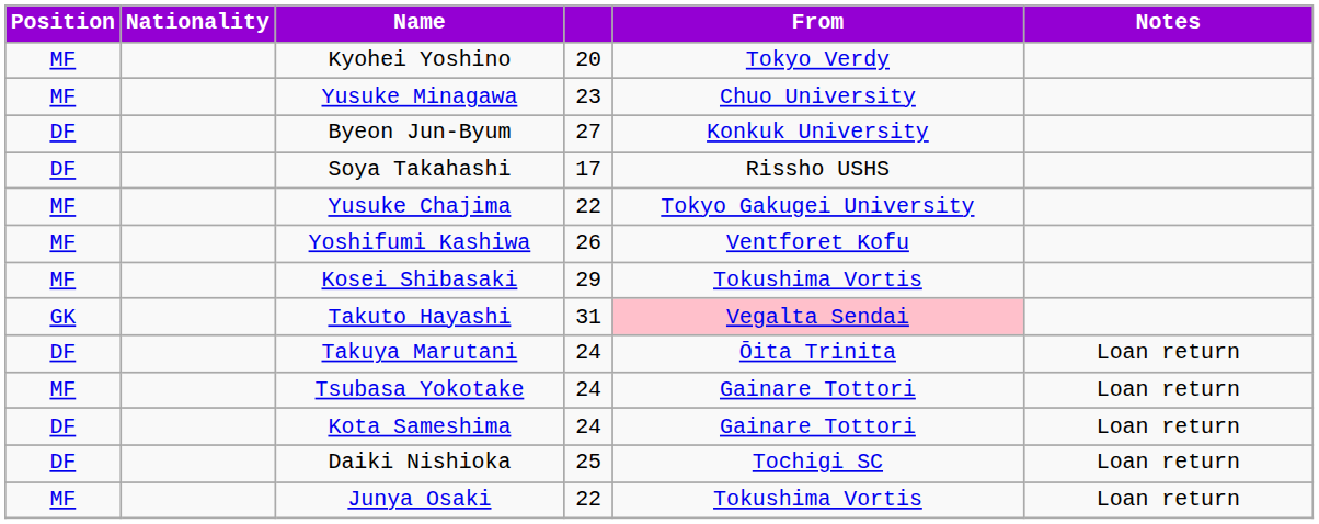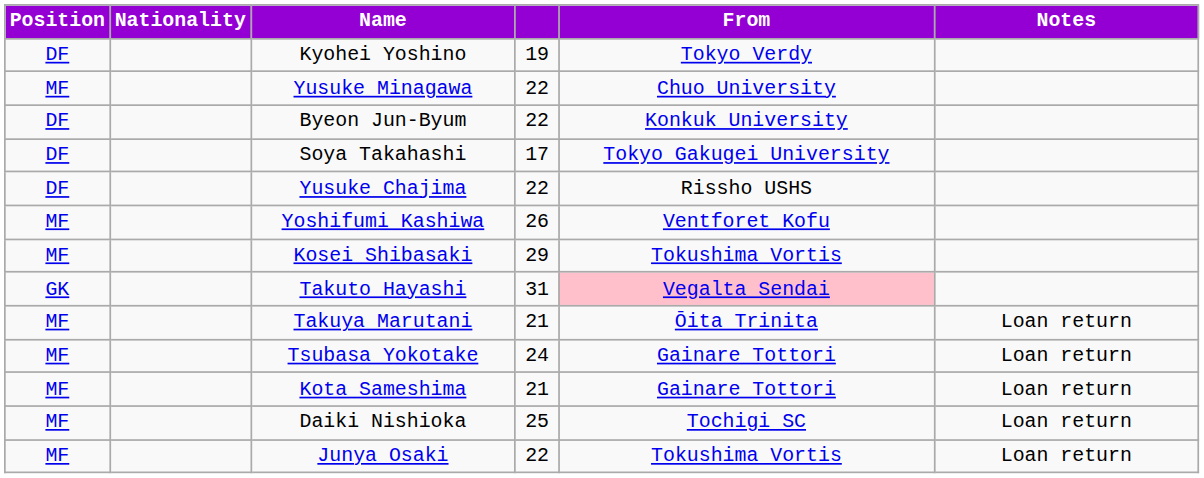 <table class="wikitable"  style="text-align:center; font-size:90%; ">
 <tr>
 <th style=" background:darkviolet; color:white; width:50px;">Position</th>
 <th style=" background:darkviolet; color:white; width:50px;">Nationality</th>
 <th style=" background:darkviolet; color:white; width:150px;">Name</th>
 <th style=" background:darkviolet; color:white; width:20px;"></th>
 <th style=" background:darkviolet; color:white; width:215px;">From</th>
 <th style=" background:darkviolet; color:white; width:150px;" class="unsortable">Notes</th>
 </tr>
 <tr>
-<td><a href='#'>MF</a></td>
+<td><a href='#'>DF</a></td>
 <td></td>
 <td>Kyohei Yoshino</td>
-<td>20</td>
+<td>19</td>
 <td><a href='#'>Tokyo Verdy</a></td>
 <td></td>
 </tr>
 <tr>
 <td><a href='#'>MF</a></td>
 <td></td>
 <td><a href='#'>Yusuke Minagawa</a></td>
-<td>23</td>
+<td>22</td>
 <td><a href='#'>Chuo University</a></td>
 <td></td>
 </tr>
 <tr>
 <td><a href='#'>DF</a></td>
 <td></td>
 <td>Byeon Jun-Byum</td>
-<td>27</td>
+<td>22</td>
 <td><a href='#'>Konkuk University</a></td>
 <td></td>
 </tr>
 <tr>
 <td><a href='#'>DF</a></td>
 <td></td>
 <td>Soya Takahashi</td>
 <td>17</td>
-<td>Rissho USHS</td>
+<td><a href='#'>Tokyo Gakugei University</a></td>
 <td></td>
 </tr>
 <tr>
-<td><a href='#'>MF</a></td>
+<td><a href='#'>DF</a></td>
 <td></td>
 <td><a href='#'>Yusuke Chajima</a></td>
 <td>22</td>
-<td><a href='#'>Tokyo Gakugei University</a></td>
+<td>Rissho USHS</td>
 <td></td>
 </tr>
 <tr>
 <td><a href='#'>MF</a></td>
 <td></td>
 <td><a href='#'>Yoshifumi Kashiwa</a></td>
 <td>26</td>
 <td><a href='#'>Ventforet Kofu</a></td>
 <td></td>
 </tr>
 <tr>
 <td><a href='#'>MF</a></td>
 <td></td>
 <td><a href='#'>Kosei Shibasaki</a></td>
 <td>29</td>
 <td><a href='#'>Tokushima Vortis</a></td>
 <td></td>
 </tr>
 <tr>
 <td><a href='#'>GK</a></td>
 <td></td>
 <td><a href='#'>Takuto Hayashi</a></td>
 <td>31</td>
 <td style="background: pink;"><a href='#'>Vegalta Sendai</a></td>
 <td></td>
 </tr>
 <tr>
-<td><a href='#'>DF</a></td>
+<td><a href='#'>MF</a></td>
 <td></td>
 <td><a href='#'>Takuya Marutani</a></td>
-<td>24</td>
+<td>21</td>
 <td><a href='#'>Ōita Trinita</a></td>
 <td>Loan return</td>
 </tr>
 <tr>
 <td><a href='#'>MF</a></td>
 <td></td>
 <td><a href='#'>Tsubasa Yokotake</a></td>
 <td>24</td>
 <td><a href='#'>Gainare Tottori</a></td>
 <td>Loan return</td>
 </tr>
 <tr>
-<td><a href='#'>DF</a></td>
+<td><a href='#'>MF</a></td>
 <td></td>
 <td><a href='#'>Kota Sameshima</a></td>
-<td>24</td>
+<td>21</td>
 <td><a href='#'>Gainare Tottori</a></td>
 <td>Loan return</td>
 </tr>
 <tr>
-<td><a href='#'>DF</a></td>
+<td><a href='#'>MF</a></td>
 <td></td>
 <td>Daiki Nishioka</td>
 <td>25</td>
 <td><a href='#'>Tochigi SC</a></td>
 <td>Loan return</td>
 </tr>
 <tr>
 <td><a href='#'>MF</a></td>
 <td></td>
 <td><a href='#'>Junya Osaki</a></td>
 <td>22</td>
 <td><a href='#'>Tokushima Vortis</a></td>
 <td>Loan return</td>
 </tr>
 </table>
